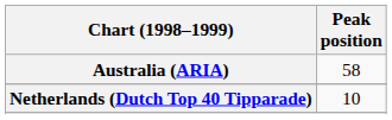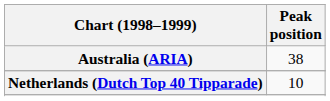 <table class="wikitable sortable plainrowheaders" style="text-align:center">
 <tr>
 <th>Chart (1998–1999)</th>
 <th>Peak<br>position</th>
 </tr>
 <tr>
 <th scope="row">Australia (<a href='#'>ARIA</a>)</th>
-<td>58</td>
+<td>38</td>
 </tr>
 <tr>
 </tr>
 <tr>
 <th scope="row">Netherlands (<a href='#'>Dutch Top 40 Tipparade</a>)</th>
 <td>10</td>
 </tr>
 <tr>
 </tr>
 <tr>
 </tr>
 <tr>
 </tr>
 <tr>
 </tr>
 <tr>
 </tr>
 <tr>
 </tr>
 <tr>
 </tr>
 <tr>
 </tr>
 </table>
